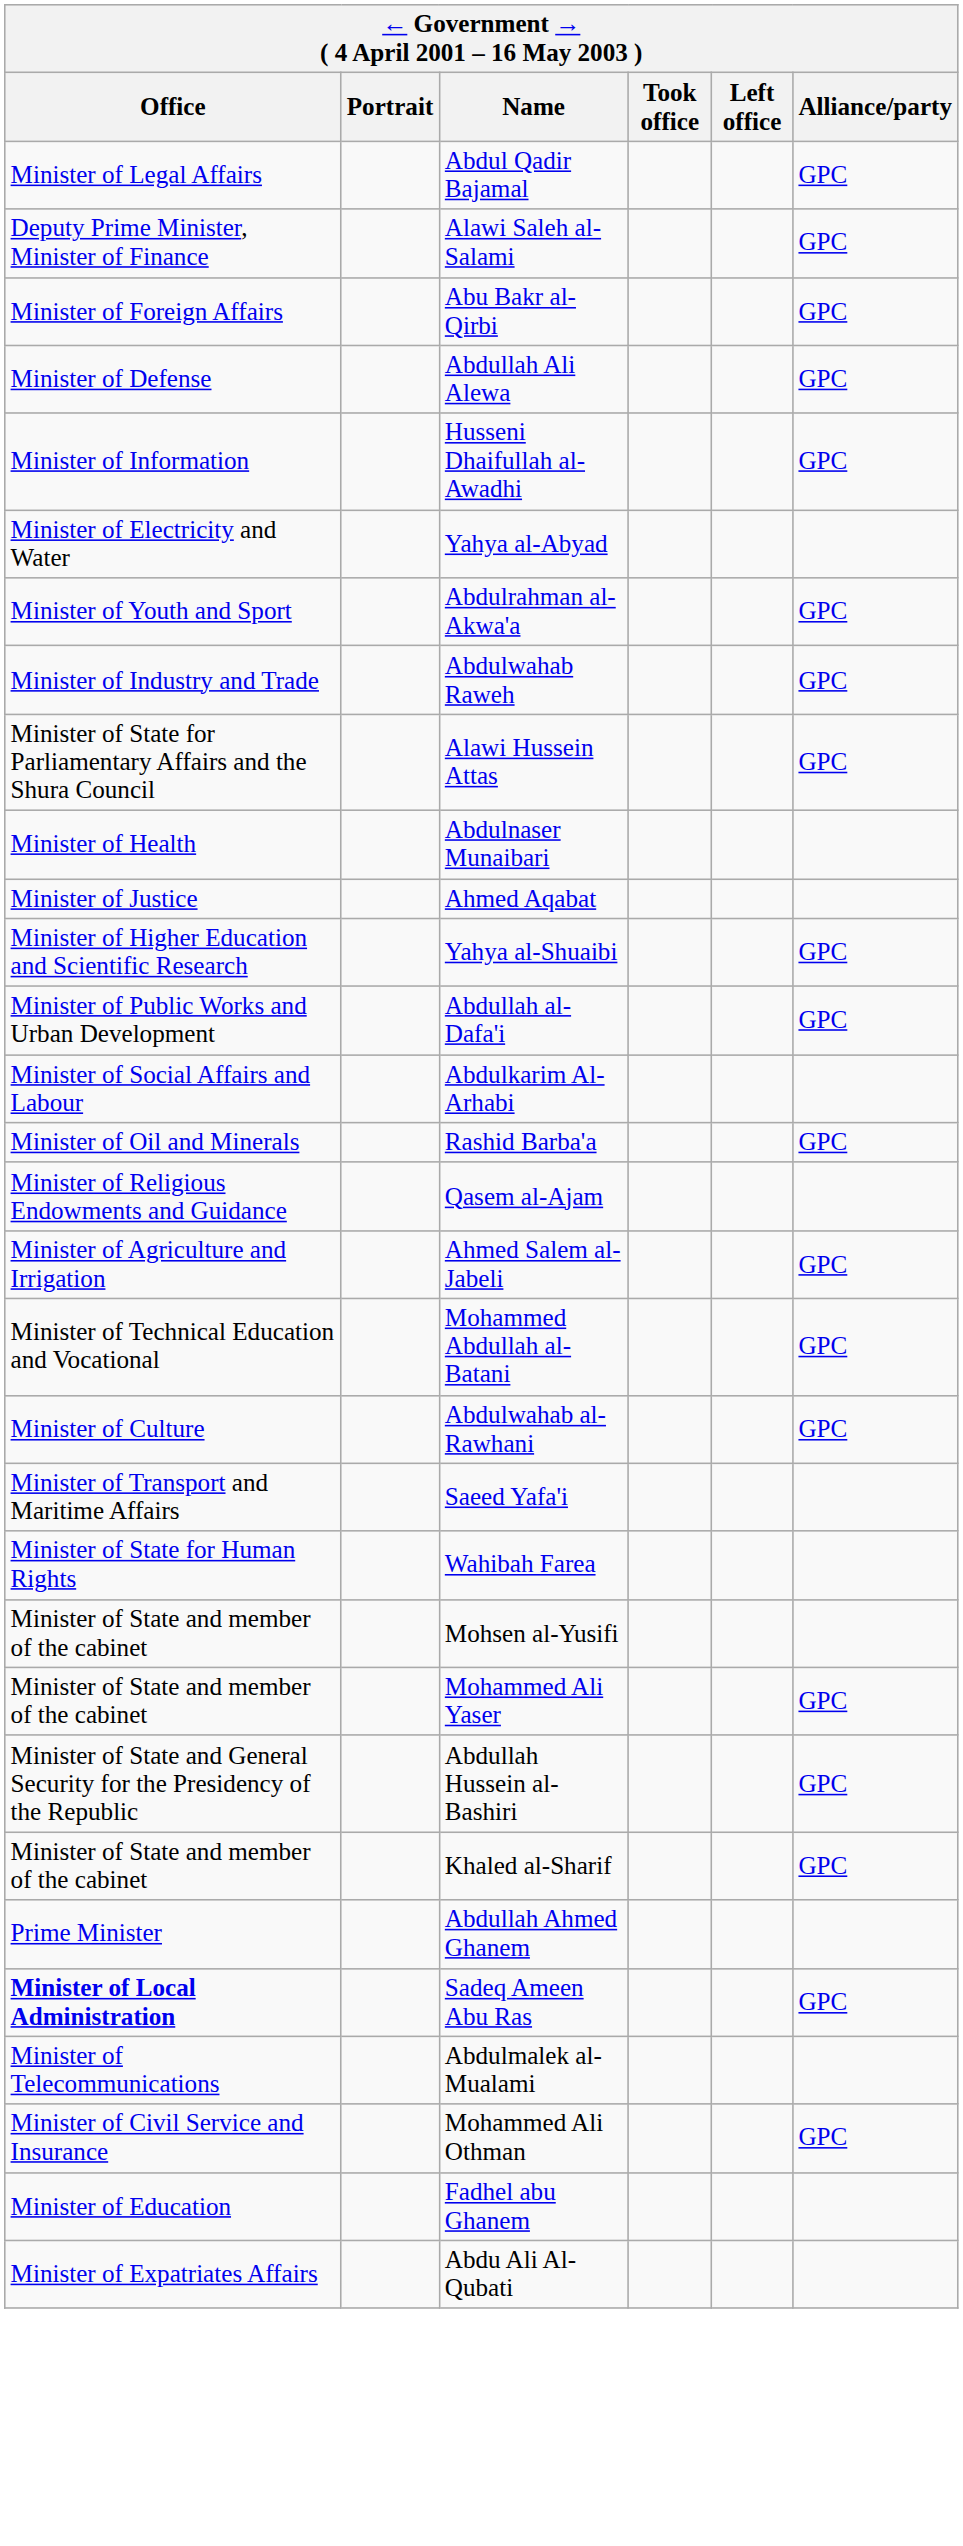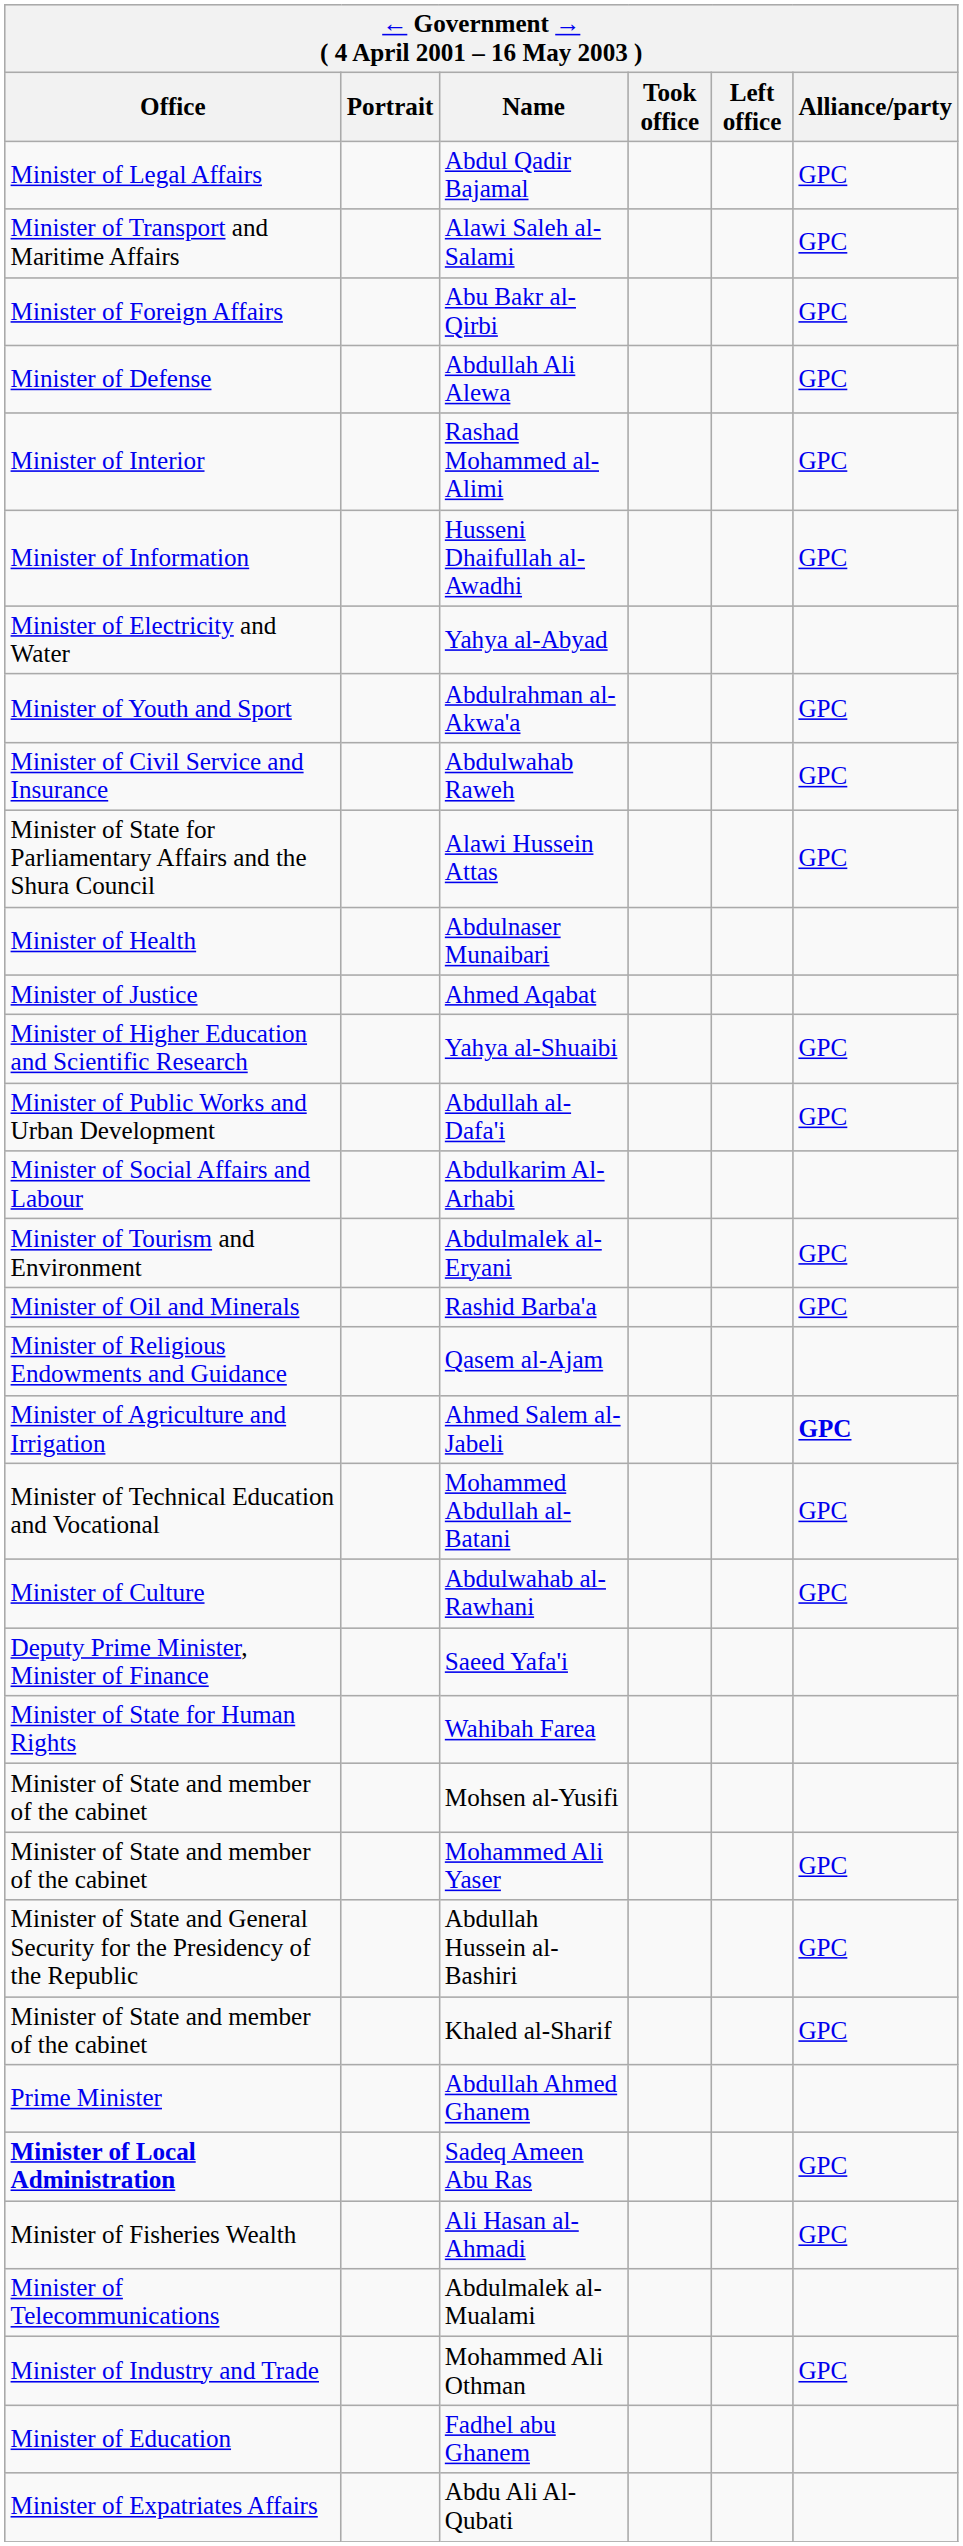 <table class="wikitable">
 <tr>
 <th colspan="6"><a href='#'>←</a>    <strong>Government</strong> <a href='#'>→</a><br>( 4 April 2001 – 16 May 2003  )</th>
 </tr>
 <tr>
 <th>Office</th>
 <th>Portrait</th>
 <th>Name</th>
 <th>Took office</th>
 <th>Left office</th>
 <th>Alliance/party</th>
 </tr>
 <tr>
 <td><a href='#'>Minister of Legal Affairs</a></td>
 <td></td>
 <td><a href='#'>Abdul Qadir Bajamal</a></td>
 <td></td>
 <td></td>
 <td><a href='#'>GPC</a></td>
 </tr>
 <tr>
-<td><a href='#'>Deputy Prime Minister</a>, <a href='#'>Minister of Finance</a></td>
+<td><a href='#'>Minister of Transport</a> and Maritime Affairs</td>
 <td></td>
 <td><a href='#'>Alawi Saleh al-Salami</a></td>
 <td></td>
 <td></td>
 <td><a href='#'>GPC</a></td>
 </tr>
 <tr>
 <td><a href='#'>Minister of Foreign Affairs</a></td>
 <td></td>
 <td><a href='#'>Abu Bakr al-Qirbi</a></td>
 <td></td>
 <td></td>
 <td><a href='#'>GPC</a></td>
 </tr>
 <tr>
 <td><a href='#'>Minister of Defense</a></td>
 <td></td>
 <td><a href='#'>Abdullah Ali Alewa</a></td>
+<td></td>
+<td></td>
+<td><a href='#'>GPC</a></td>
+</tr>
+<tr>
+<td><a href='#'>Minister of Interior</a></td>
+<td></td>
+<td><a href='#'>Rashad Mohammed al-Alimi</a></td>
 <td></td>
 <td></td>
 <td><a href='#'>GPC</a></td>
 </tr>
 <tr>
 <td><a href='#'>Minister of Information</a></td>
 <td></td>
 <td><a href='#'>Husseni Dhaifullah al-Awadhi</a></td>
 <td></td>
 <td></td>
 <td><a href='#'>GPC</a></td>
 </tr>
 <tr>
 <td><a href='#'>Minister of Electricity</a> and Water</td>
 <td></td>
 <td><a href='#'>Yahya al-Abyad</a></td>
 <td></td>
 <td></td>
 <td></td>
 </tr>
 <tr>
 <td><a href='#'>Minister of Youth and Sport</a></td>
 <td></td>
 <td><a href='#'>Abdulrahman al-Akwa'a</a></td>
 <td></td>
 <td></td>
 <td><a href='#'>GPC</a></td>
 </tr>
 <tr>
-<td><a href='#'>Minister of Industry and Trade</a></td>
+<td><a href='#'>Minister of Civil Service and Insurance</a></td>
 <td></td>
 <td><a href='#'>Abdulwahab Raweh</a></td>
 <td></td>
 <td></td>
 <td><a href='#'>GPC</a></td>
 </tr>
 <tr>
 <td>Minister of State for Parliamentary Affairs and the Shura Council</td>
 <td></td>
 <td><a href='#'>Alawi Hussein Attas</a></td>
 <td></td>
 <td></td>
 <td><a href='#'>GPC</a></td>
 </tr>
 <tr>
 <td><a href='#'>Minister of Health</a></td>
 <td></td>
 <td><a href='#'>Abdulnaser Munaibari</a></td>
 <td></td>
 <td></td>
 <td></td>
 </tr>
 <tr>
 <td><a href='#'>Minister of Justice</a></td>
 <td></td>
 <td><a href='#'>Ahmed Aqabat</a></td>
 <td></td>
 <td></td>
 <td></td>
 </tr>
 <tr>
 <td><a href='#'>Minister of Higher Education and Scientific Research</a></td>
 <td></td>
 <td><a href='#'>Yahya al-Shuaibi</a></td>
 <td></td>
 <td></td>
 <td><a href='#'>GPC</a></td>
 </tr>
 <tr>
 <td><a href='#'>Minister of Public Works and</a> Urban Development</td>
 <td></td>
 <td><a href='#'>Abdullah al-Dafa'i</a></td>
 <td></td>
 <td></td>
 <td><a href='#'>GPC</a></td>
 </tr>
 <tr>
 <td><a href='#'>Minister of Social Affairs and Labour</a></td>
 <td></td>
 <td><a href='#'>Abdulkarim Al-Arhabi</a></td>
 <td></td>
 <td></td>
 <td></td>
 </tr>
 <tr>
+<td><a href='#'>Minister of Tourism</a> and Environment</td>
+<td></td>
+<td><a href='#'>Abdulmalek al-Eryani</a></td>
+<td></td>
+<td></td>
+<td><a href='#'>GPC</a></td>
+</tr>
+<tr>
 <td><a href='#'>Minister of Oil and Minerals</a></td>
 <td></td>
 <td><a href='#'>Rashid Barba'a</a></td>
 <td></td>
 <td></td>
 <td><a href='#'>GPC</a></td>
 </tr>
 <tr>
 <td><a href='#'>Minister of Religious Endowments and Guidance</a></td>
 <td></td>
 <td><a href='#'>Qasem al-Ajam</a></td>
 <td></td>
 <td></td>
 <td></td>
 </tr>
 <tr>
 <td><a href='#'>Minister of Agriculture and Irrigation</a></td>
 <td></td>
 <td><a href='#'>Ahmed Salem al-Jabeli</a></td>
 <td></td>
 <td></td>
-<td><a href='#'>GPC</a></td>
+<td><strong><a href='#'>GPC</a></strong></td>
 </tr>
 <tr>
 <td>Minister of Technical Education and Vocational</td>
 <td></td>
 <td><a href='#'>Mohammed Abdullah al-Batani</a></td>
 <td></td>
 <td></td>
 <td><a href='#'>GPC</a></td>
 </tr>
 <tr>
 <td><a href='#'>Minister of Culture</a></td>
 <td></td>
 <td><a href='#'>Abdulwahab al-Rawhani</a></td>
 <td></td>
 <td></td>
 <td><a href='#'>GPC</a></td>
 </tr>
 <tr>
-<td><a href='#'>Minister of Transport</a> and Maritime Affairs</td>
+<td><a href='#'>Deputy Prime Minister</a>, <a href='#'>Minister of Finance</a></td>
 <td></td>
 <td><a href='#'>Saeed Yafa'i</a></td>
 <td></td>
 <td></td>
 <td></td>
 </tr>
 <tr>
 <td><a href='#'>Minister of State for Human Rights</a></td>
 <td></td>
 <td><a href='#'>Wahibah Farea</a></td>
 <td></td>
 <td></td>
 <td></td>
 </tr>
 <tr>
 <td>Minister of State and member of the cabinet</td>
 <td></td>
 <td>Mohsen al-Yusifi</td>
 <td></td>
 <td></td>
 <td></td>
 </tr>
 <tr>
 <td>Minister of State and member of the cabinet</td>
 <td></td>
 <td><a href='#'>Mohammed Ali Yaser</a></td>
 <td></td>
 <td></td>
 <td><a href='#'>GPC</a></td>
 </tr>
 <tr>
 <td>Minister of State and General Security for the Presidency of the Republic</td>
 <td></td>
 <td>Abdullah Hussein al-Bashiri</td>
 <td></td>
 <td></td>
 <td><a href='#'>GPC</a></td>
 </tr>
 <tr>
 <td>Minister of State and member of the cabinet</td>
 <td></td>
 <td>Khaled al-Sharif</td>
 <td></td>
 <td></td>
 <td><a href='#'>GPC</a></td>
 </tr>
 <tr>
 <td><a href='#'>Prime Minister</a></td>
 <td></td>
 <td><a href='#'>Abdullah Ahmed Ghanem</a></td>
 <td></td>
 <td></td>
 <td></td>
 </tr>
 <tr>
 <td><strong><a href='#'>Minister of Local Administration</a></strong></td>
 <td></td>
 <td><a href='#'>Sadeq Ameen Abu Ras</a></td>
 <td></td>
 <td></td>
 <td><a href='#'>GPC</a></td>
 </tr>
 <tr>
+<td>Minister of Fisheries Wealth</td>
+<td></td>
+<td><a href='#'>Ali Hasan al-Ahmadi</a></td>
+<td></td>
+<td></td>
+<td><a href='#'>GPC</a></td>
+</tr>
+<tr>
 <td><a href='#'>Minister of Telecommunications</a></td>
 <td></td>
 <td>Abdulmalek al-Mualami</td>
 <td></td>
 <td></td>
 <td></td>
 </tr>
 <tr>
-<td><a href='#'>Minister of Civil Service and Insurance</a></td>
+<td><a href='#'>Minister of Industry and Trade</a></td>
 <td></td>
 <td>Mohammed Ali Othman</td>
 <td></td>
 <td></td>
 <td><a href='#'>GPC</a></td>
 </tr>
 <tr>
 <td><a href='#'>Minister of Education</a></td>
 <td></td>
 <td><a href='#'>Fadhel abu Ghanem</a></td>
 <td></td>
 <td></td>
 <td></td>
 </tr>
 <tr>
 <td><a href='#'>Minister of Expatriates Affairs</a></td>
 <td></td>
 <td>Abdu Ali Al-Qubati</td>
 <td></td>
 <td></td>
 <td></td>
 </tr>
 </table>
